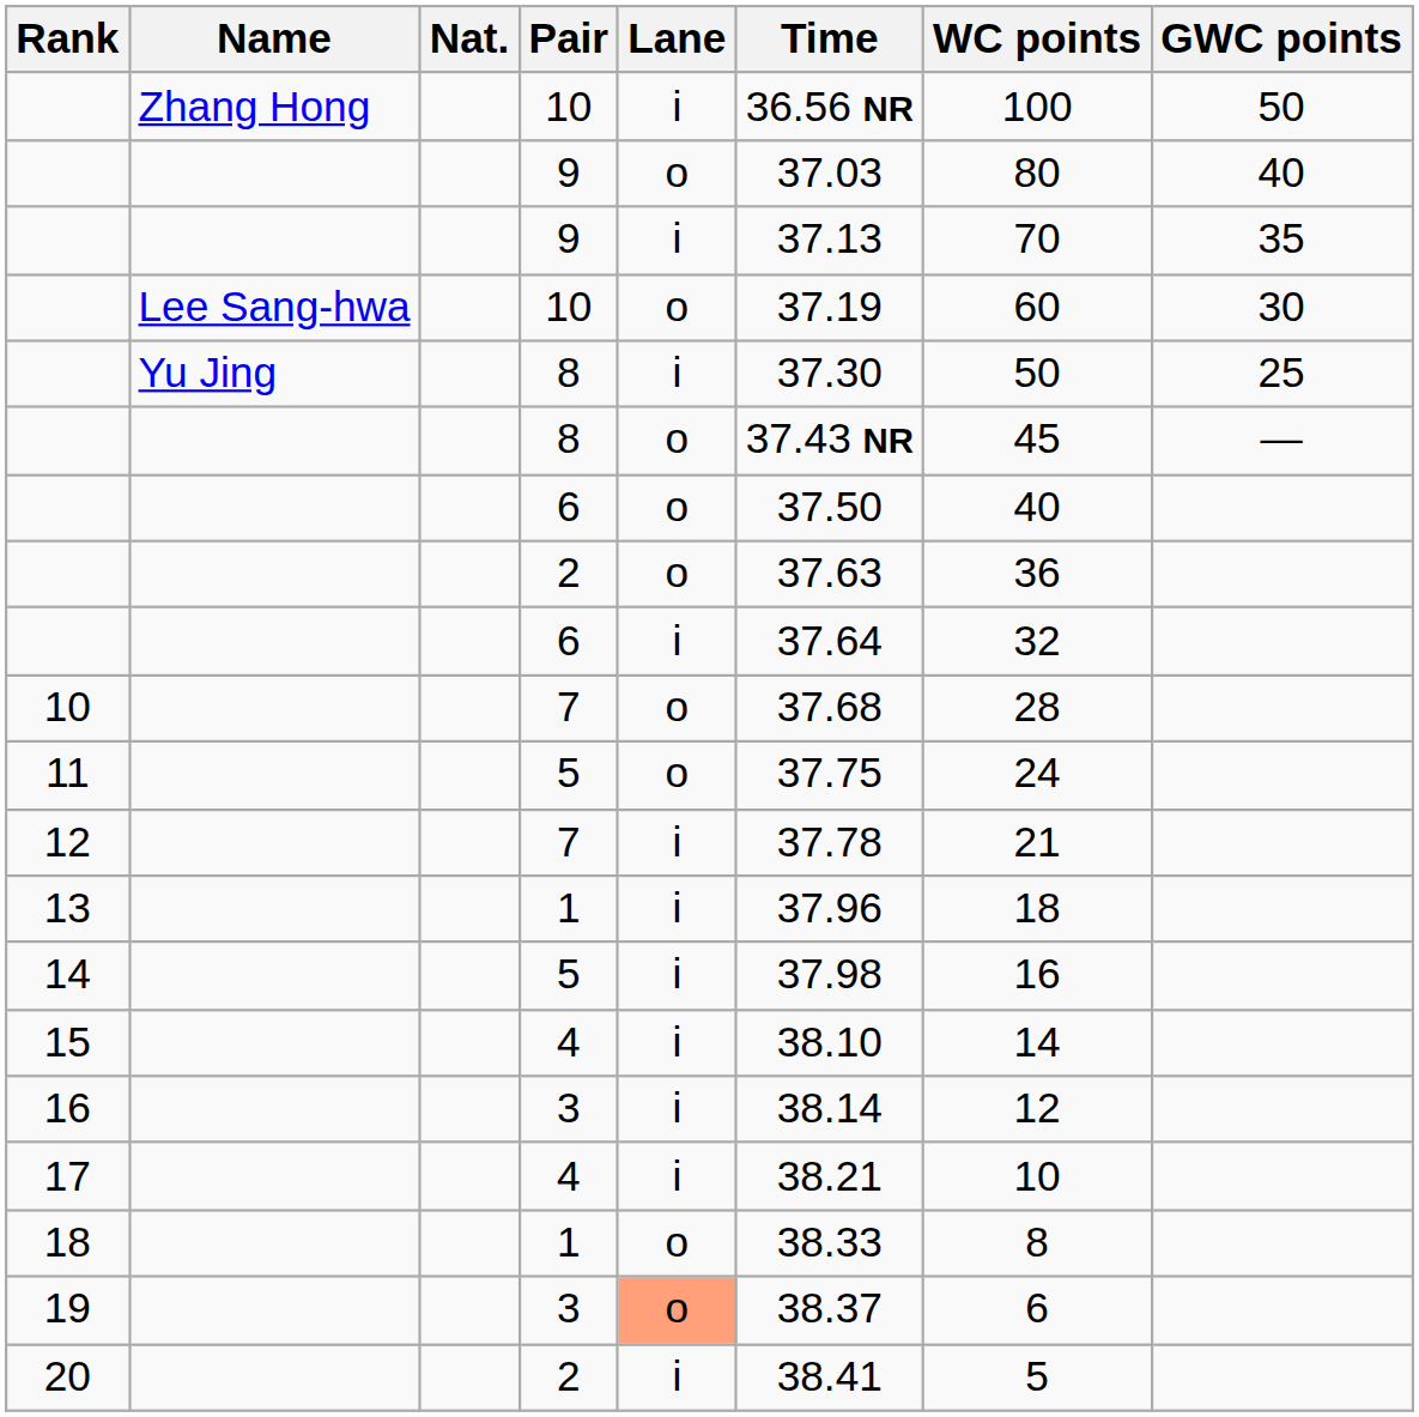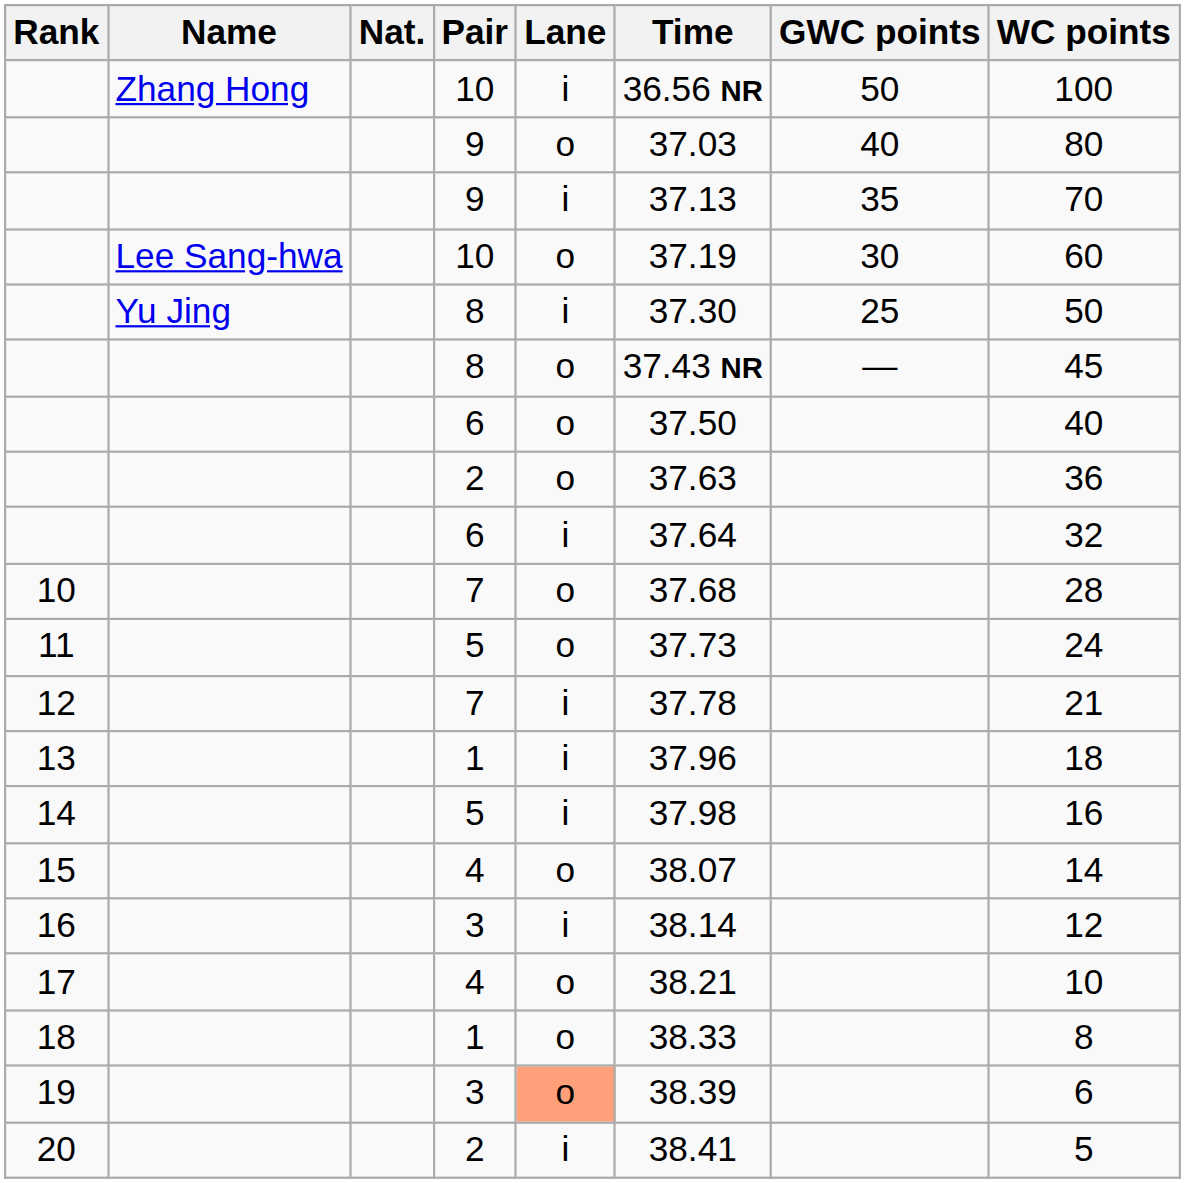 <table class="wikitable sortable" style="text-align:center">
 <tr>
 <th>Rank</th>
 <th>Name</th>
 <th>Nat.</th>
 <th>Pair</th>
 <th>Lane</th>
 <th>Time</th>
+<th>GWC points</th>
 <th>WC points</th>
-<th>GWC points</th>
 </tr>
 <tr>
 <td></td>
 <td align=left><a href='#'>Zhang Hong</a></td>
 <td></td>
 <td>10</td>
 <td>i</td>
 <td>36.56 <strong><small>NR</small></strong></td>
+<td>50</td>
 <td>100</td>
-<td>50</td>
 </tr>
 <tr>
 <td></td>
 <td align=left></td>
 <td></td>
 <td>9</td>
 <td>o</td>
 <td>37.03</td>
+<td>40</td>
 <td>80</td>
-<td>40</td>
 </tr>
 <tr>
 <td></td>
 <td align=left></td>
 <td></td>
 <td>9</td>
 <td>i</td>
 <td>37.13</td>
+<td>35</td>
 <td>70</td>
-<td>35</td>
 </tr>
 <tr>
 <td></td>
 <td align=left><a href='#'>Lee Sang-hwa</a></td>
 <td></td>
 <td>10</td>
 <td>o</td>
 <td>37.19</td>
+<td>30</td>
 <td>60</td>
-<td>30</td>
 </tr>
 <tr>
 <td></td>
 <td align=left><a href='#'>Yu Jing</a></td>
 <td></td>
 <td>8</td>
 <td>i</td>
 <td>37.30</td>
+<td>25</td>
 <td>50</td>
-<td>25</td>
 </tr>
 <tr>
 <td></td>
 <td align=left></td>
 <td></td>
 <td>8</td>
 <td>o</td>
 <td>37.43 <strong><small>NR</small></strong></td>
+<td>—</td>
 <td>45</td>
-<td>—</td>
 </tr>
 <tr>
 <td></td>
 <td align=left></td>
 <td></td>
 <td>6</td>
 <td>o</td>
 <td>37.50</td>
+<td></td>
 <td>40</td>
-<td></td>
 </tr>
 <tr>
 <td></td>
 <td align=left></td>
 <td></td>
 <td>2</td>
 <td>o</td>
 <td>37.63</td>
+<td></td>
 <td>36</td>
-<td></td>
 </tr>
 <tr>
 <td></td>
 <td align=left></td>
 <td></td>
 <td>6</td>
 <td>i</td>
 <td>37.64</td>
+<td></td>
 <td>32</td>
-<td></td>
 </tr>
 <tr>
 <td>10</td>
 <td align=left></td>
 <td></td>
 <td>7</td>
 <td>o</td>
 <td>37.68</td>
+<td></td>
 <td>28</td>
-<td></td>
 </tr>
 <tr>
 <td>11</td>
 <td align=left></td>
 <td></td>
 <td>5</td>
 <td>o</td>
-<td>37.75</td>
+<td>37.73</td>
+<td></td>
 <td>24</td>
-<td></td>
 </tr>
 <tr>
 <td>12</td>
 <td align=left></td>
 <td></td>
 <td>7</td>
 <td>i</td>
 <td>37.78</td>
+<td></td>
 <td>21</td>
-<td></td>
 </tr>
 <tr>
 <td>13</td>
 <td align=left></td>
 <td></td>
 <td>1</td>
 <td>i</td>
 <td>37.96</td>
+<td></td>
 <td>18</td>
-<td></td>
 </tr>
 <tr>
 <td>14</td>
 <td align=left></td>
 <td></td>
 <td>5</td>
 <td>i</td>
 <td>37.98</td>
+<td></td>
 <td>16</td>
-<td></td>
 </tr>
 <tr>
 <td>15</td>
 <td align=left></td>
 <td></td>
 <td>4</td>
-<td>i</td>
-<td>38.10</td>
+<td>o</td>
+<td>38.07</td>
+<td></td>
 <td>14</td>
-<td></td>
 </tr>
 <tr>
 <td>16</td>
 <td align=left></td>
 <td></td>
 <td>3</td>
 <td>i</td>
 <td>38.14</td>
+<td></td>
 <td>12</td>
-<td></td>
 </tr>
 <tr>
 <td>17</td>
 <td align=left></td>
 <td></td>
 <td>4</td>
-<td>i</td>
+<td>o</td>
 <td>38.21</td>
+<td></td>
 <td>10</td>
-<td></td>
 </tr>
 <tr>
 <td>18</td>
 <td align=left></td>
 <td></td>
 <td>1</td>
 <td>o</td>
 <td>38.33</td>
+<td></td>
 <td>8</td>
-<td></td>
 </tr>
 <tr>
 <td>19</td>
 <td align=left></td>
 <td></td>
 <td>3</td>
 <td style="background: lightsalmon;">o</td>
-<td>38.37</td>
+<td>38.39</td>
+<td></td>
 <td>6</td>
-<td></td>
 </tr>
 <tr>
 <td>20</td>
 <td align=left></td>
 <td></td>
 <td>2</td>
 <td>i</td>
 <td>38.41</td>
+<td></td>
 <td>5</td>
-<td></td>
 </tr>
 </table>
